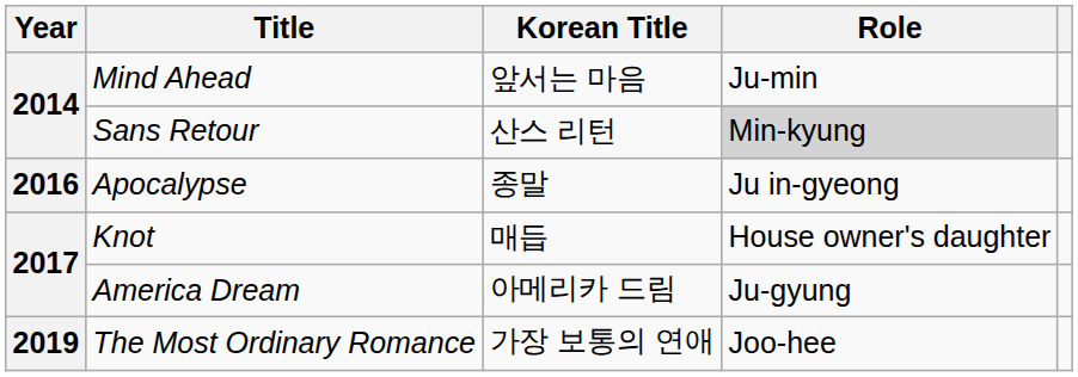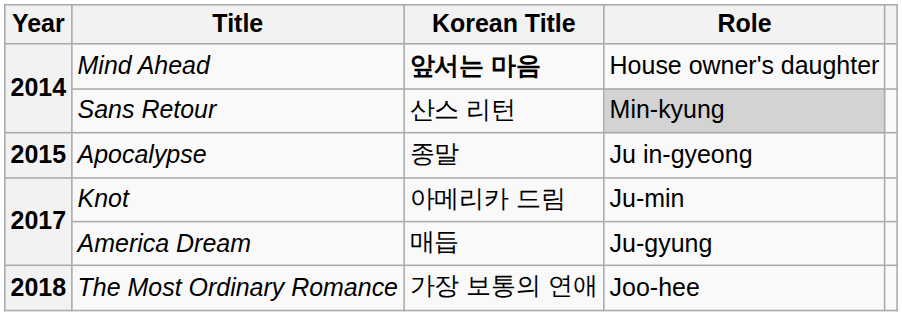 <table class="wikitable sortable plainrowheaders">
 <tr>
 <th scope="col">Year</th>
 <th scope="col">Title</th>
 <th scope="col">Korean Title</th>
 <th scope="col">Role</th>
 <th scope="col" class="unsortable"></th>
 </tr>
 <tr>
 <th scope="row" rowspan="2">2014</th>
 <td><em>Mind Ahead</em></td>
-<td>앞서는 마음</td>
-<td>Ju-min</td>
+<td><strong>앞서는 마음</strong></td>
+<td>House owner's daughter</td>
 <td></td>
 </tr>
 <tr>
 <td><em>Sans Retour</em></td>
 <td>산스 리턴</td>
 <td style="background: lightgrey;">Min-kyung</td>
 <td></td>
 </tr>
 <tr>
-<th scope="row">2016</th>
+<th scope="row">2015</th>
 <td><em>Apocalypse</em></td>
 <td>종말</td>
 <td>Ju in-gyeong</td>
 <td></td>
 </tr>
 <tr>
 <th scope="row" rowspan="2">2017</th>
 <td><em>Knot</em></td>
-<td>매듭</td>
-<td>House owner's daughter</td>
+<td>아메리카 드림</td>
+<td>Ju-min</td>
 <td></td>
 </tr>
 <tr>
 <td><em>America Dream</em></td>
-<td>아메리카 드림</td>
+<td>매듭</td>
 <td>Ju-gyung</td>
 <td></td>
 </tr>
 <tr>
-<th scope="row">2019</th>
+<th scope="row">2018</th>
 <td><em>The Most Ordinary Romance</em></td>
 <td>가장 보통의 연애</td>
 <td>Joo-hee</td>
 <td></td>
 </tr>
 </table>
